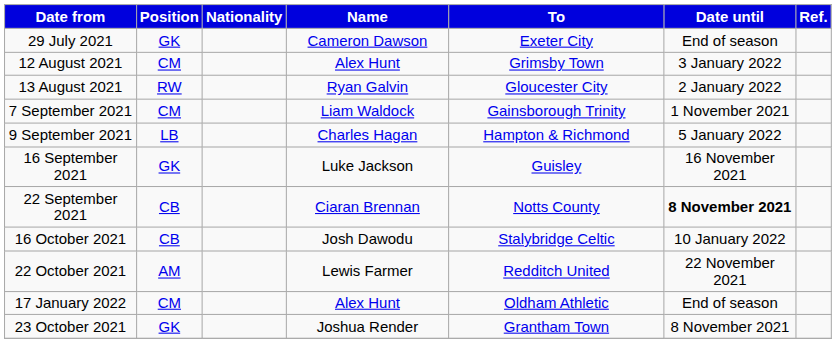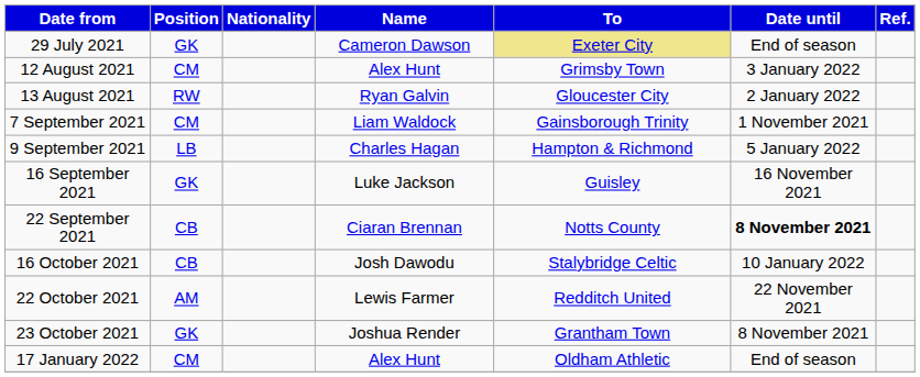 <table class="wikitable"  style="text-align:center; font-size:90%; ">
 <tr>
 <th style="background:#0000dd; color:#ffffff; width:120px;">Date from</th>
 <th style="background:#0000dd; color:#ffffff; width:50px;">Position</th>
 <th style="background:#0000dd; color:#ffffff; width:50px;">Nationality</th>
 <th style="background:#0000dd; color:#ffffff; width:150px;">Name</th>
 <th style="background:#0000dd; color:#ffffff; width:200px;">To</th>
 <th style="background:#0000dd; color:#ffffff; width:120px;">Date until</th>
 <th style="background:#0000dd; color:#ffffff; width:25px;">Ref.</th>
 </tr>
 <tr>
 <td>29 July 2021</td>
 <td><a href='#'>GK</a></td>
 <td></td>
 <td><a href='#'>Cameron Dawson</a></td>
-<td> <a href='#'>Exeter City</a></td>
+<td style="background: khaki;"> <a href='#'>Exeter City</a></td>
 <td>End of season</td>
 <td></td>
 </tr>
 <tr>
 <td>12 August 2021</td>
 <td><a href='#'>CM</a></td>
 <td></td>
 <td><a href='#'>Alex Hunt</a></td>
 <td> <a href='#'>Grimsby Town</a></td>
 <td>3 January 2022</td>
 <td></td>
 </tr>
 <tr>
 <td>13 August 2021</td>
 <td><a href='#'>RW</a></td>
 <td></td>
 <td><a href='#'>Ryan Galvin</a></td>
 <td> <a href='#'>Gloucester City</a></td>
 <td>2 January 2022</td>
 <td></td>
 </tr>
 <tr>
 <td>7 September 2021</td>
 <td><a href='#'>CM</a></td>
 <td></td>
 <td><a href='#'>Liam Waldock</a></td>
 <td> <a href='#'>Gainsborough Trinity</a></td>
 <td>1 November 2021</td>
 <td></td>
 </tr>
 <tr>
 <td>9 September 2021</td>
 <td><a href='#'>LB</a></td>
 <td></td>
 <td><a href='#'>Charles Hagan</a></td>
 <td> <a href='#'>Hampton & Richmond</a></td>
 <td>5 January 2022</td>
 <td></td>
 </tr>
 <tr>
 <td>16 September 2021</td>
 <td><a href='#'>GK</a></td>
 <td></td>
 <td>Luke Jackson</td>
 <td> <a href='#'>Guisley</a></td>
 <td>16 November 2021</td>
 <td></td>
 </tr>
 <tr>
 <td>22 September 2021</td>
 <td><a href='#'>CB</a></td>
 <td></td>
 <td><a href='#'>Ciaran Brennan</a></td>
 <td> <a href='#'>Notts County</a></td>
 <td><strong>8 November 2021</strong></td>
 <td></td>
 </tr>
 <tr>
 <td>16 October 2021</td>
 <td><a href='#'>CB</a></td>
 <td></td>
 <td>Josh Dawodu</td>
 <td> <a href='#'>Stalybridge Celtic</a></td>
 <td>10 January 2022</td>
 <td></td>
 </tr>
 <tr>
 <td>22 October 2021</td>
 <td><a href='#'>AM</a></td>
 <td></td>
 <td>Lewis Farmer</td>
 <td> <a href='#'>Redditch United</a></td>
 <td>22 November 2021</td>
 <td></td>
 </tr>
 <tr>
+<td>23 October 2021</td>
+<td><a href='#'>GK</a></td>
+<td></td>
+<td>Joshua Render</td>
+<td> <a href='#'>Grantham Town</a></td>
+<td>8 November 2021</td>
+<td></td>
+</tr>
+<tr>
 <td>17 January 2022</td>
 <td><a href='#'>CM</a></td>
 <td></td>
 <td><a href='#'>Alex Hunt</a></td>
 <td> <a href='#'>Oldham Athletic</a></td>
 <td>End of season</td>
 <td></td>
 </tr>
 <tr>
-<td>23 October 2021</td>
-<td><a href='#'>GK</a></td>
-<td></td>
-<td>Joshua Render</td>
-<td> <a href='#'>Grantham Town</a></td>
-<td>8 November 2021</td>
-<td></td>
-</tr>
-<tr>
 </tr>
 </table>
